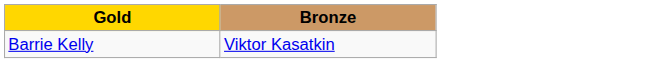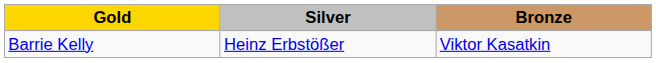 <table class="wikitable" style="text-align:left">
 <tr align="center">
 <td width=200 bgcolor=gold><strong>Gold</strong></td>
+<td width=200 bgcolor=silver><strong>Silver</strong></td>
 <td width=200 bgcolor=CC9966><strong>Bronze</strong></td>
 </tr>
 <tr>
 <td><a href='#'>Barrie Kelly</a><br><em></em></td>
+<td><a href='#'>Heinz Erbstößer</a><br><em></em></td>
 <td><a href='#'>Viktor Kasatkin</a><br><em></em></td>
 </tr>
 </table>
